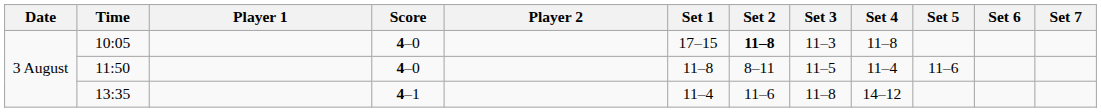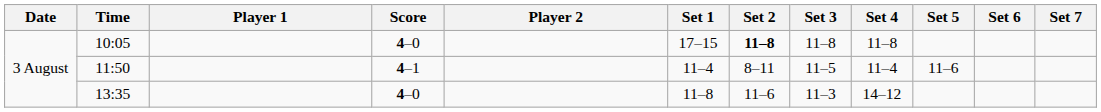 <table class="wikitable" style="text-align: center; font-size:90% ">
 <tr>
 <th width="60">Date</th>
 <th width="60">Time</th>
 <th align="right" width="200">Player 1</th>
 <th width="60">Score</th>
 <th align="left" width="200">Player 2</th>
 <th width="50">Set 1</th>
 <th width="50">Set 2</th>
 <th width="50">Set 3</th>
 <th width="50">Set 4</th>
 <th width="50">Set 5</th>
 <th width="50">Set 6</th>
 <th width="50">Set 7</th>
 </tr>
 <tr>
 <td rowspan=3>3 August</td>
 <td>10:05</td>
 <td align=left><strong></strong></td>
 <td align=center><strong>4</strong>–0</td>
 <td align=left></td>
 <td>17–15</td>
 <td><strong>11–8</strong></td>
-<td>11–3</td>
+<td>11–8</td>
 <td>11–8</td>
 <td></td>
 <td></td>
 <td></td>
 </tr>
 <tr>
 <td>11:50</td>
 <td align=left><strong></strong></td>
-<td align=center><strong>4</strong>–0</td>
+<td align=center><strong>4</strong>–1</td>
 <td align=left></td>
-<td>11–8</td>
+<td>11–4</td>
 <td>8–11</td>
 <td>11–5</td>
 <td>11–4</td>
 <td>11–6</td>
 <td></td>
 <td></td>
 </tr>
 <tr>
 <td>13:35</td>
 <td align=left><strong></strong></td>
-<td align=center><strong>4</strong>–1</td>
+<td align=center><strong>4</strong>–0</td>
 <td align=left></td>
-<td>11–4</td>
+<td>11–8</td>
 <td>11–6</td>
-<td>11–8</td>
+<td>11–3</td>
 <td>14–12</td>
 <td></td>
 <td></td>
 <td></td>
 </tr>
 </table>
